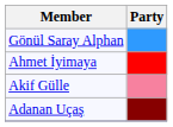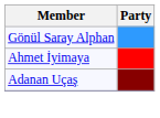 <table class=wikitable style="border:1px solid #8888aa; background-color:#f7f8ff; padding:0px; font-size:90%;">
 <tr>
 <th>Member</th>
 <th>Party</th>
 </tr>
 <tr>
 <td><a href='#'>Gönül Saray Alphan</a></td>
 <td style="background: #2E9AFE"></td>
 </tr>
 <tr>
 <td><a href='#'>Ahmet İyimaya</a></td>
 <td style="background: #ff0000"></td>
 </tr>
 <tr>
-<td><a href='#'>Akif Gülle</a></td>
-<td style="background: #F7819F"></td>
-</tr>
-<tr>
 <td><a href='#'>Adanan Uçaş</a></td>
 <td style="background: #870000"></td>
 </tr>
 <tr>
 </tr>
 </table>
